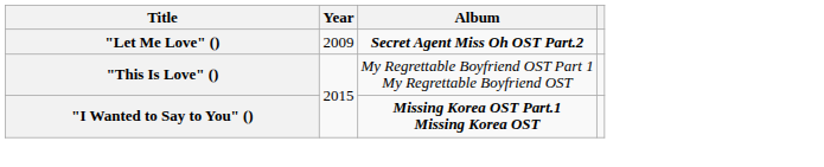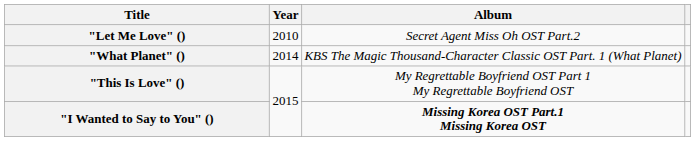 <table class="wikitable plainrowheaders" style="text-align:center;" border="1">
 <tr>
 <th scope="col" style="width:20em;">Title</th>
 <th scope="col">Year</th>
 <th scope="col">Album</th>
 <th scope="col"></th>
 </tr>
 <tr>
 <th scope="row">"Let Me Love" ()</th>
-<td>2009</td>
-<td><strong><em>Secret Agent Miss Oh OST Part.2</em></strong></td>
+<td>2010</td>
+<td><em>Secret Agent Miss Oh OST Part.2</em></td>
+<td></td>
+</tr>
+<tr>
+<th scope="row">"What Planet" ()</th>
+<td>2014</td>
+<td><em>KBS The Magic Thousand-Character Classic OST Part. 1 (What Planet)</em></td>
 <td></td>
 </tr>
 <tr>
 <th scope="row">"This Is Love" ()</th>
 <td rowspan="2">2015</td>
 <td><em>My Regrettable Boyfriend OST Part 1</em><br><em>My Regrettable Boyfriend OST</em></td>
 <td><br></td>
 </tr>
 <tr>
 <th scope="row">"I Wanted to Say to You" ()</th>
 <td><strong><em>Missing Korea OST Part.1</em><br><em>Missing Korea OST</em></strong></td>
 <td><br></td>
 </tr>
 </table>
